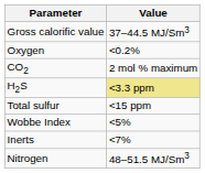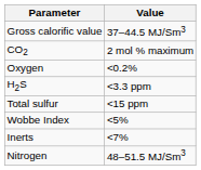 <table class="wikitable">
 <tr>
 <th>Parameter</th>
 <th>Value</th>
 </tr>
 <tr>
 <td>Gross calorific value</td>
 <td>37–44.5 MJ/Sm<sup>3</sup></td>
 </tr>
 <tr>
+<td>CO<sub>2</sub></td>
+<td>2 mol % maximum</td>
+</tr>
+<tr>
 <td>Oxygen</td>
 <td><0.2%</td>
 </tr>
 <tr>
-<td>CO<sub>2</sub></td>
-<td>2 mol % maximum</td>
-</tr>
-<tr>
 <td>H<sub>2</sub>S</td>
-<td style="background: khaki;"><3.3 ppm</td>
+<td><3.3 ppm</td>
 </tr>
 <tr>
 <td>Total sulfur</td>
 <td><15 ppm</td>
 </tr>
 <tr>
 <td>Wobbe Index</td>
 <td><5%</td>
 </tr>
 <tr>
 <td>Inerts</td>
 <td><7%</td>
 </tr>
 <tr>
 <td>Nitrogen</td>
 <td>48–51.5 MJ/Sm<sup>3</sup></td>
 </tr>
 </table>
